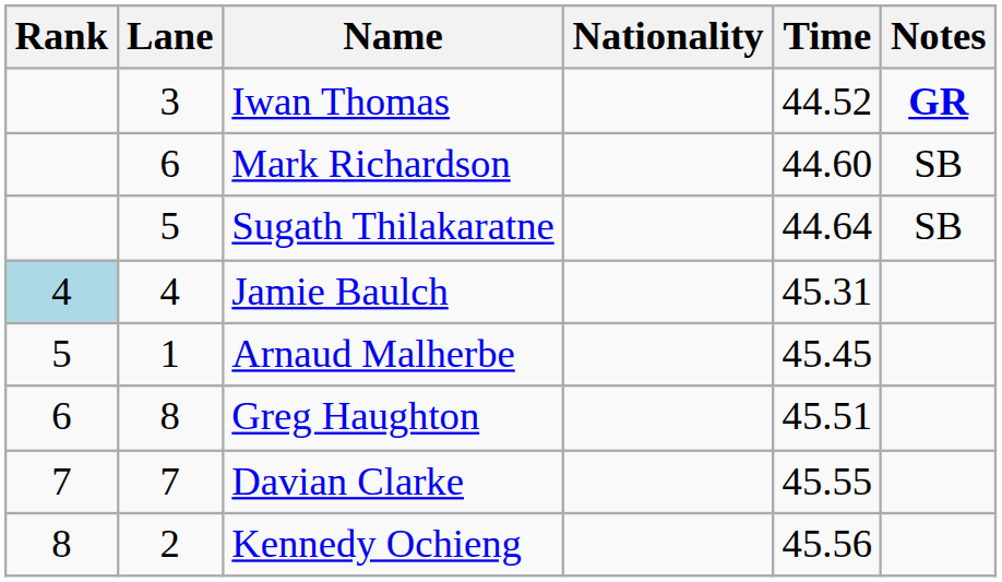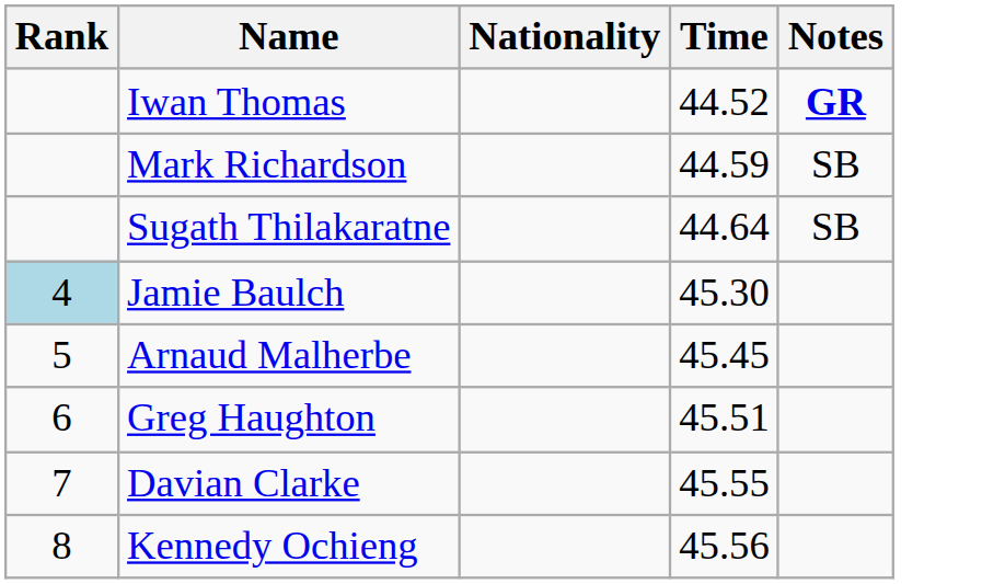 <table class="wikitable sortable" style="text-align:center">
 <tr>
 <th>Rank</th>
-<th>Lane</th>
 <th>Name</th>
 <th>Nationality</th>
 <th>Time</th>
 <th>Notes</th>
 </tr>
 <tr>
 <td></td>
-<td>3</td>
 <td align=left><a href='#'>Iwan Thomas</a></td>
 <td align=left></td>
 <td>44.52</td>
 <td><strong><a href='#'>GR</a></strong></td>
 </tr>
 <tr>
 <td></td>
-<td>6</td>
 <td align=left><a href='#'>Mark Richardson</a></td>
 <td align=left></td>
-<td>44.60</td>
+<td>44.59</td>
 <td>SB</td>
 </tr>
 <tr>
 <td></td>
-<td>5</td>
 <td align=left><a href='#'>Sugath Thilakaratne</a></td>
 <td align=left></td>
 <td>44.64</td>
 <td>SB</td>
 </tr>
 <tr>
 <td style="background: lightblue;">4</td>
-<td>4</td>
 <td align=left><a href='#'>Jamie Baulch</a></td>
 <td align=left></td>
-<td>45.31</td>
+<td>45.30</td>
 <td></td>
 </tr>
 <tr>
 <td>5</td>
-<td>1</td>
 <td align=left><a href='#'>Arnaud Malherbe</a></td>
 <td align=left></td>
 <td>45.45</td>
 <td></td>
 </tr>
 <tr>
 <td>6</td>
-<td>8</td>
 <td align=left><a href='#'>Greg Haughton</a></td>
 <td align=left></td>
 <td>45.51</td>
 <td></td>
 </tr>
 <tr>
-<td>7</td>
 <td>7</td>
 <td align=left><a href='#'>Davian Clarke</a></td>
 <td align=left></td>
 <td>45.55</td>
 <td></td>
 </tr>
 <tr>
 <td>8</td>
-<td>2</td>
 <td align=left><a href='#'>Kennedy Ochieng</a></td>
 <td align=left></td>
 <td>45.56</td>
 <td></td>
 </tr>
 </table>
